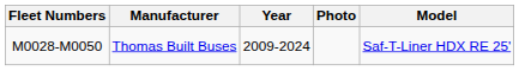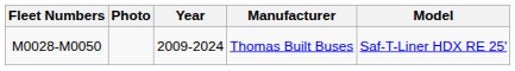 <table class=wikitable style="font-size: 100%;" |>
 <tr>
 <th>Fleet Numbers</th>
+<th>Photo</th>
+<th>Year</th>
 <th>Manufacturer</th>
-<th>Year</th>
-<th>Photo</th>
 <th>Model</th>
 </tr>
 <tr align="center">
 <td>M0028-M0050</td>
+<td><br><br></td>
+<td>2009-2024</td>
 <td><a href='#'>Thomas Built Buses</a></td>
-<td>2009-2024</td>
-<td><br><br></td>
 <td><a href='#'>Saf-T-Liner HDX RE 25'</a></td>
 </tr>
 </table>
